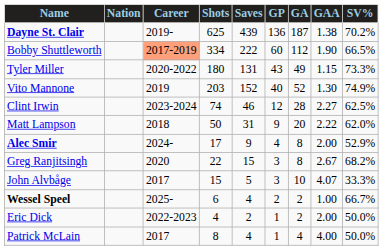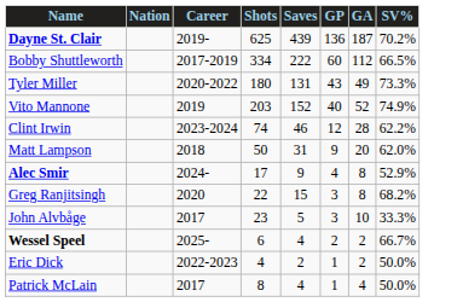 <table class="wikitable sortable" style="text-align:center;">
 <tr>
 <th style="background:#21201E;color:#9BCEE3;border:1px solid #E1E2DD;" scope="col">Name</th>
 <th style="background:#21201E;color:#9BCEE3;border:1px solid #E1E2DD;" scope="col">Nation</th>
 <th style="background:#21201E;color:#9BCEE3;border:1px solid #E1E2DD;" scope="col">Career</th>
 <th style="background:#21201E;color:#9BCEE3;border:1px solid #E1E2DD;" scope="col">Shots</th>
 <th style="background:#21201E;color:#9BCEE3;border:1px solid #E1E2DD;" scope="col">Saves</th>
 <th style="background:#21201E;color:#9BCEE3;border:1px solid #E1E2DD;" scope="col">GP</th>
 <th style="background:#21201E;color:#9BCEE3;border:1px solid #E1E2DD;" scope="col">GA</th>
-<th style="background:#21201E;color:#9BCEE3;border:1px solid #E1E2DD;" scope="col">GAA</th>
 <th style="background:#21201E;color:#9BCEE3;border:1px solid #E1E2DD;" scope="col">SV%</th>
 </tr>
 <tr>
 <td style="text-align:left;"><strong><a href='#'>Dayne St. Clair</a></strong></td>
 <td style="text-align:left;"></td>
 <td style="text-align:left;">2019-</td>
 <td>625</td>
 <td>439</td>
 <td>136</td>
 <td>187</td>
-<td>1.38</td>
 <td>70.2%</td>
 </tr>
 <tr>
 <td style="text-align:left;"><a href='#'>Bobby Shuttleworth</a></td>
 <td style="text-align:left;"></td>
-<td style="background: lightsalmon; text-align:left;">2017-2019</td>
+<td style="text-align:left;">2017-2019</td>
 <td>334</td>
 <td>222</td>
 <td>60</td>
 <td>112</td>
-<td>1.90</td>
 <td>66.5%</td>
 </tr>
 <tr>
 <td style="text-align:left;"><a href='#'>Tyler Miller</a></td>
 <td style="text-align:left;"></td>
 <td style="text-align:left;">2020-2022</td>
 <td>180</td>
 <td>131</td>
 <td>43</td>
 <td>49</td>
-<td>1.15</td>
 <td>73.3%</td>
 </tr>
 <tr>
 <td style="text-align:left;"><a href='#'>Vito Mannone</a></td>
 <td style="text-align:left;"></td>
 <td style="text-align:left;">2019</td>
 <td>203</td>
 <td>152</td>
 <td>40</td>
 <td>52</td>
-<td>1.30</td>
 <td>74.9%</td>
 </tr>
 <tr>
 <td style="text-align:left;"><a href='#'>Clint Irwin</a></td>
 <td style="text-align:left;"></td>
 <td style="text-align:left;">2023-2024</td>
 <td>74</td>
 <td>46</td>
 <td>12</td>
 <td>28</td>
-<td>2.27</td>
-<td>62.5%</td>
+<td>62.2%</td>
 </tr>
 <tr>
 <td style="text-align:left;"><a href='#'>Matt Lampson</a></td>
 <td style="text-align:left;"></td>
 <td style="text-align:left;">2018</td>
 <td>50</td>
 <td>31</td>
 <td>9</td>
 <td>20</td>
-<td>2.22</td>
 <td>62.0%</td>
 </tr>
 <tr>
 <td style="text-align:left;"><strong><a href='#'>Alec Smir</a></strong></td>
 <td style="text-align:left;"></td>
 <td style="text-align:left;">2024-</td>
 <td>17</td>
 <td>9</td>
 <td>4</td>
 <td>8</td>
-<td>2.00</td>
 <td>52.9%</td>
 </tr>
 <tr>
 <td style="text-align:left;"><a href='#'>Greg Ranjitsingh</a></td>
 <td style="text-align:left;"></td>
 <td style="text-align:left;">2020</td>
 <td>22</td>
 <td>15</td>
 <td>3</td>
 <td>8</td>
-<td>2.67</td>
 <td>68.2%</td>
 </tr>
 <tr>
 <td style="text-align:left;"><a href='#'>John Alvbåge</a></td>
 <td style="text-align:left;"></td>
 <td style="text-align:left;">2017</td>
-<td>15</td>
+<td>23</td>
 <td>5</td>
 <td>3</td>
 <td>10</td>
-<td>4.07</td>
 <td>33.3%</td>
 </tr>
 <tr>
 <td style="text-align:left;"><strong>Wessel Speel</strong></td>
 <td style="text-align:left;"></td>
 <td style="text-align:left;">2025-</td>
 <td>6</td>
 <td>4</td>
 <td>2</td>
 <td>2</td>
-<td>1.00</td>
 <td>66.7%</td>
 </tr>
 <tr>
 <td style="text-align:left;"><a href='#'>Eric Dick</a></td>
 <td style="text-align:left;"></td>
 <td style="text-align:left;">2022-2023</td>
 <td>4</td>
 <td>2</td>
 <td>1</td>
 <td>2</td>
-<td>2.00</td>
 <td>50.0%</td>
 </tr>
 <tr>
 <td style="text-align:left;"><a href='#'>Patrick McLain</a></td>
 <td style="text-align:left;"></td>
 <td style="text-align:left;">2017</td>
 <td>8</td>
 <td>4</td>
 <td>1</td>
 <td>4</td>
-<td>4.00</td>
 <td>50.0%</td>
 </tr>
 </table>
